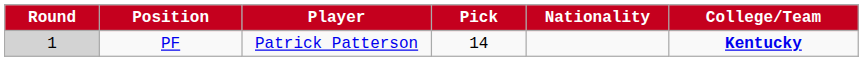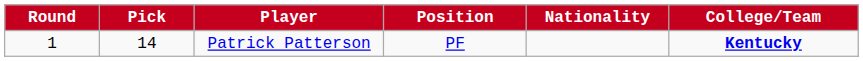 <table class="wikitable sortable sortable">
 <tr>
 <th style="background:#C5001E; color:white" width="10%">Round</th>
+<th style="background:#C5001E; color:white" width="10%">Pick</th>
+<th style="background:#C5001E; color:white" width="20%">Player</th>
 <th style="background:#C5001E; color:white" width="15%">Position</th>
-<th style="background:#C5001E; color:white" width="20%">Player</th>
-<th style="background:#C5001E; color:white" width="10%">Pick</th>
 <th style="background:#C5001E; color:white" width="15%">Nationality</th>
 <th style="background:#C5001E; color:white" width="20%">College/Team</th>
 </tr>
 <tr style="text-align: center">
-<td style="background: lightgrey;">1</td>
+<td>1</td>
+<td>14</td>
+<td><a href='#'>Patrick Patterson</a></td>
 <td><a href='#'>PF</a></td>
-<td><a href='#'>Patrick Patterson</a></td>
-<td>14</td>
 <td></td>
 <td><strong><a href='#'>Kentucky</a></strong></td>
 </tr>
 </table>
